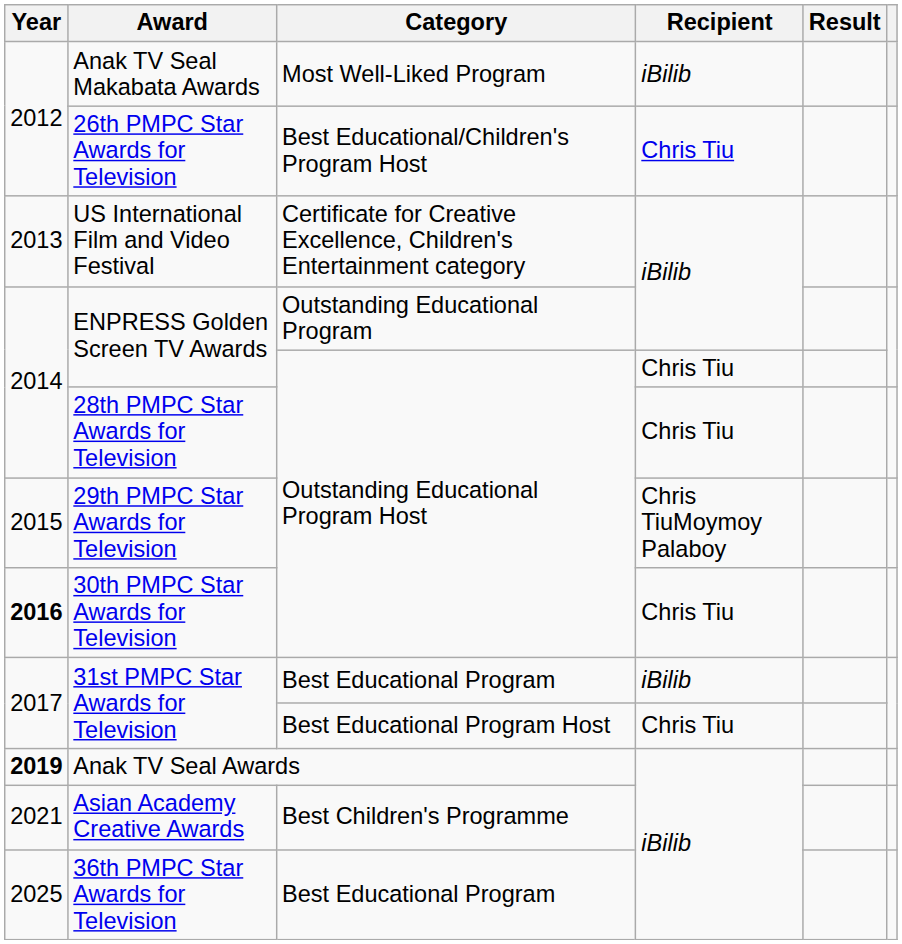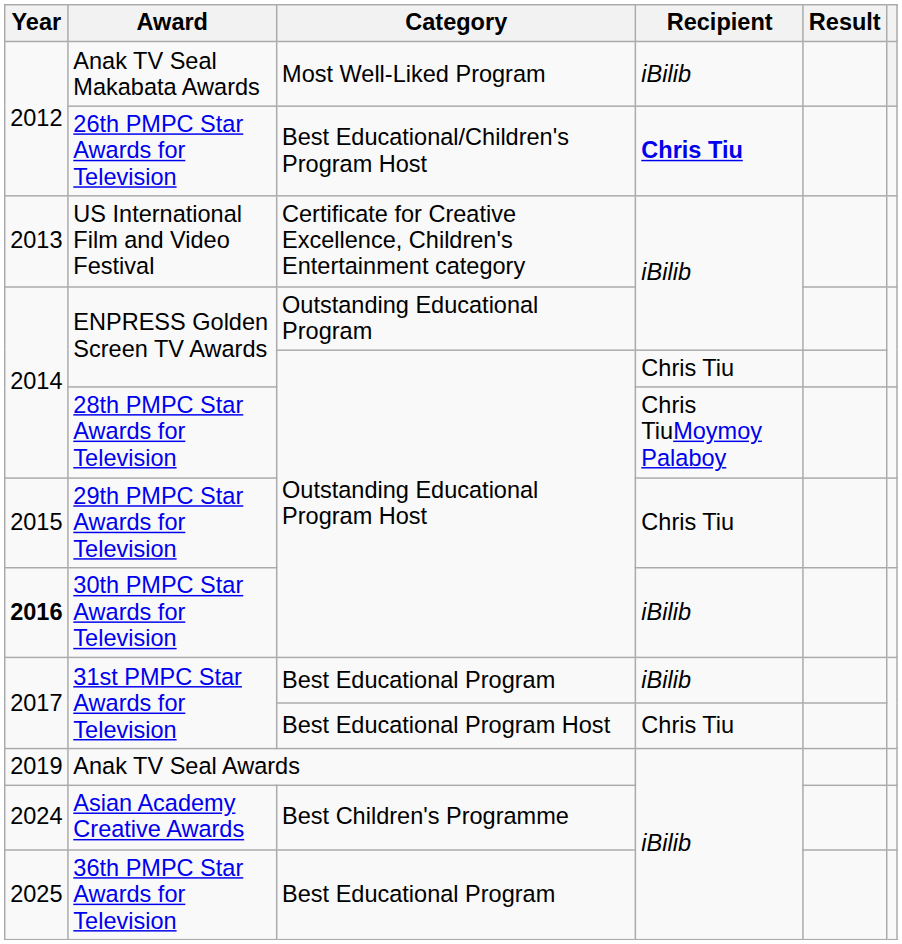 <table class="wikitable">
 <tr>
 <th>Year</th>
 <th>Award</th>
 <th>Category</th>
 <th>Recipient</th>
 <th>Result</th>
 <th></th>
 </tr>
 <tr>
 <td rowspan=2>2012</td>
 <td>Anak TV Seal Makabata Awards</td>
 <td>Most Well-Liked Program</td>
 <td><em>iBilib</em></td>
 <td></td>
 <th></th>
 </tr>
 <tr>
 <td><a href='#'>26th PMPC Star Awards for Television</a></td>
 <td>Best Educational/Children's Program Host</td>
-<td><a href='#'>Chris Tiu</a></td>
+<td><strong><a href='#'>Chris Tiu</a></strong></td>
 <td></td>
 <td></td>
 </tr>
 <tr>
 <td>2013</td>
 <td>US International Film and Video Festival</td>
 <td>Certificate for Creative Excellence, Children's Entertainment category</td>
 <td rowspan=2><em>iBilib</em></td>
 <td></td>
 <td></td>
 </tr>
 <tr>
 <td rowspan=3>2014</td>
 <td rowspan=2>ENPRESS Golden Screen TV Awards</td>
 <td>Outstanding Educational Program</td>
 <td></td>
 <td rowspan=2></td>
 </tr>
 <tr>
 <td rowspan=4>Outstanding Educational Program Host</td>
 <td>Chris Tiu</td>
 <td></td>
 </tr>
 <tr>
 <td><a href='#'>28th PMPC Star Awards for Television</a></td>
-<td>Chris Tiu</td>
+<td>Chris Tiu<a href='#'>Moymoy Palaboy</a></td>
 <td></td>
 <td></td>
 </tr>
 <tr>
 <td>2015</td>
 <td><a href='#'>29th PMPC Star Awards for Television</a></td>
-<td>Chris TiuMoymoy Palaboy</td>
+<td>Chris Tiu</td>
 <td></td>
 <td></td>
 </tr>
 <tr>
 <td><strong>2016</strong></td>
 <td><a href='#'>30th PMPC Star Awards for Television</a></td>
-<td>Chris Tiu</td>
+<td><em>iBilib</em></td>
 <td></td>
 <td></td>
 </tr>
 <tr>
 <td rowspan=2>2017</td>
 <td rowspan=2><a href='#'>31st PMPC Star Awards for Television</a></td>
 <td>Best Educational Program</td>
 <td><em>iBilib</em></td>
 <td></td>
 <td rowspan=2></td>
 </tr>
 <tr>
 <td>Best Educational Program Host</td>
 <td>Chris Tiu</td>
 <td></td>
 </tr>
 <tr>
-<td><strong>2019</strong></td>
+<td>2019</td>
 <td colspan=2>Anak TV Seal Awards</td>
 <td rowspan=3><em>iBilib</em></td>
 <td></td>
 <td></td>
 </tr>
 <tr>
-<td>2021</td>
+<td>2024</td>
 <td><a href='#'>Asian Academy Creative Awards</a></td>
 <td>Best Children's Programme</td>
 <td></td>
 <td></td>
 </tr>
 <tr>
 <td>2025</td>
 <td><a href='#'>36th PMPC Star Awards for Television</a></td>
 <td>Best Educational Program</td>
 <td></td>
 <td></td>
 </tr>
 </table>
